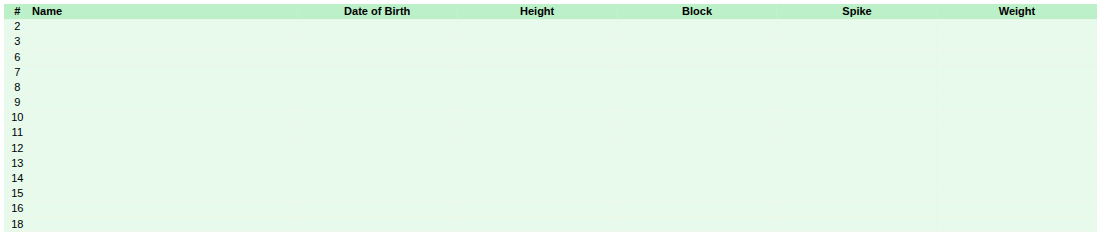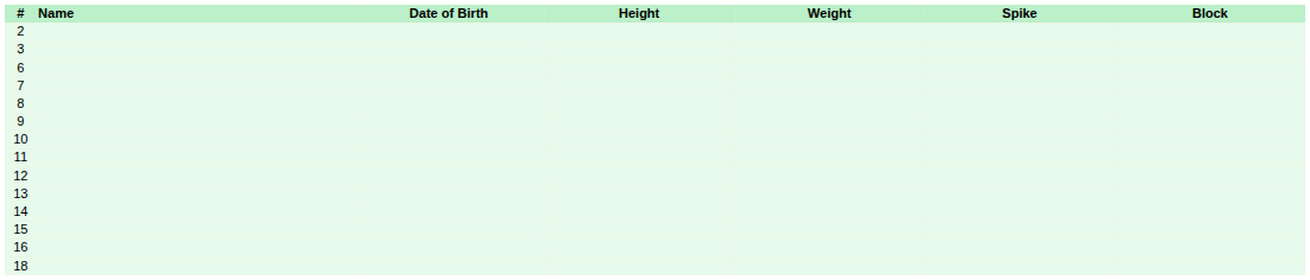 <table border=0 cellpadding=2 cellspacing=0  |- bgcolor=#FFECCE style=text-align:center; font-size:90%; width=100%>
 <tr bgcolor=#BBF0C9>
 <th width=2%>#</th>
 <th align=left width=20%>Name</th>
 <th width=12%>Date of Birth</th>
 <th width=12%>Height</th>
+<th width=12%>Weight</th>
+<th width=12%>Spike</th>
 <th width=12%>Block</th>
-<th width=12%>Spike</th>
-<th width=12%>Weight</th>
 </tr>
 <tr bgcolor=#E7FAEC>
 <td>2</td>
 <td align=left></td>
 <td align=right></td>
 <td></td>
 <td></td>
 <td></td>
 <td></td>
 </tr>
 <tr bgcolor=#E7FAEC>
 <td>3</td>
 <td align=left></td>
 <td align=right></td>
 <td></td>
 <td></td>
 <td></td>
 <td></td>
 </tr>
 <tr bgcolor=#E7FAEC>
 <td>6</td>
 <td align=left></td>
 <td align=right></td>
 <td></td>
 <td></td>
 <td></td>
 <td></td>
 </tr>
 <tr bgcolor=#E7FAEC>
 <td>7</td>
 <td align=left></td>
 <td align=right></td>
 <td></td>
 <td></td>
 <td></td>
 <td></td>
 </tr>
 <tr bgcolor=#E7FAEC>
 <td>8</td>
 <td align=left></td>
 <td align=right></td>
 <td></td>
 <td></td>
 <td></td>
 <td></td>
 </tr>
 <tr bgcolor=#E7FAEC>
 <td>9</td>
 <td align=left></td>
 <td align=right></td>
 <td></td>
 <td></td>
 <td></td>
 <td></td>
 </tr>
 <tr bgcolor=#E7FAEC>
 <td>10</td>
 <td align=left></td>
 <td align=right></td>
 <td></td>
 <td></td>
 <td></td>
 <td></td>
 </tr>
 <tr bgcolor=#E7FAEC>
 <td>11</td>
 <td align=left></td>
 <td align=right></td>
 <td></td>
 <td></td>
 <td></td>
 <td></td>
 </tr>
 <tr bgcolor=#E7FAEC>
 <td>12</td>
 <td align=left></td>
 <td align=right></td>
 <td></td>
 <td></td>
 <td></td>
 <td></td>
 </tr>
 <tr bgcolor=#E7FAEC>
 <td>13</td>
 <td align=left></td>
 <td align=right></td>
 <td></td>
 <td></td>
 <td></td>
 <td></td>
 </tr>
 <tr bgcolor=#E7FAEC>
 <td>14</td>
 <td align=left></td>
 <td align=right></td>
 <td></td>
 <td></td>
 <td></td>
 <td></td>
 </tr>
 <tr bgcolor=#E7FAEC>
 <td>15</td>
 <td align=left></td>
 <td align=right></td>
 <td></td>
 <td></td>
 <td></td>
 <td></td>
 </tr>
 <tr bgcolor=#E7FAEC>
 <td>16</td>
 <td align=left></td>
 <td align=right></td>
 <td></td>
 <td></td>
 <td></td>
 <td></td>
 </tr>
 <tr bgcolor=#E7FAEC>
 <td>18</td>
 <td align=left></td>
 <td align=right></td>
 <td></td>
 <td></td>
 <td></td>
 <td></td>
 </tr>
 </table>
